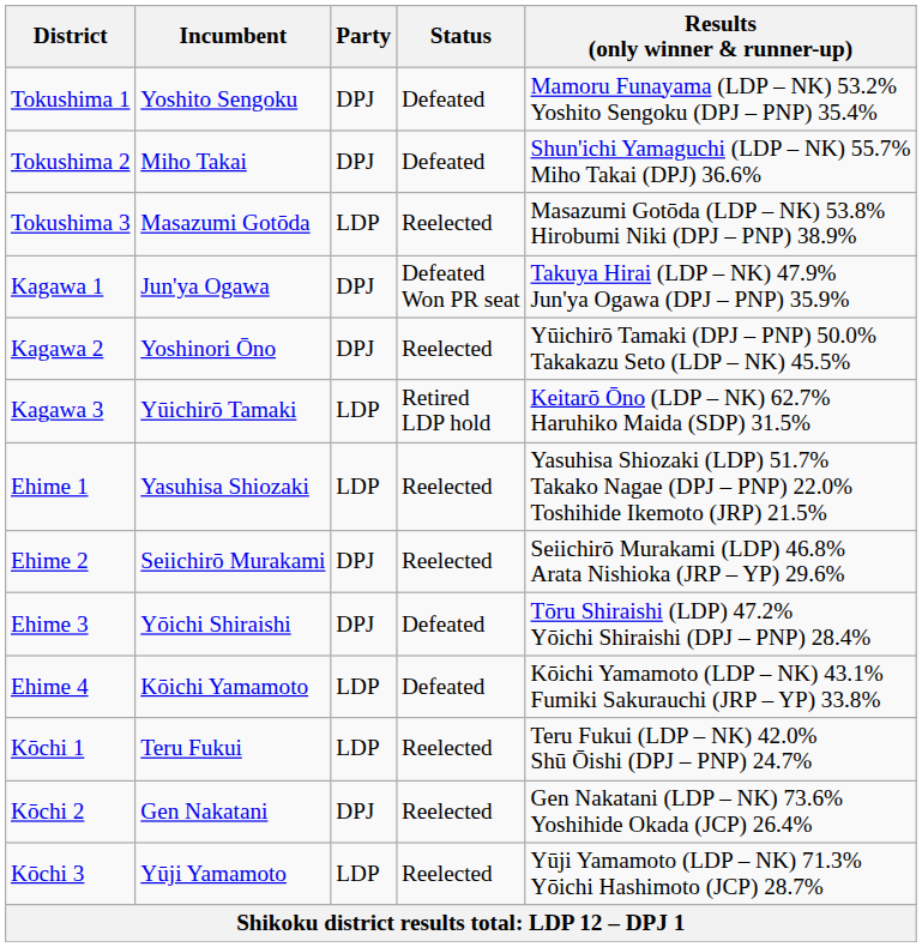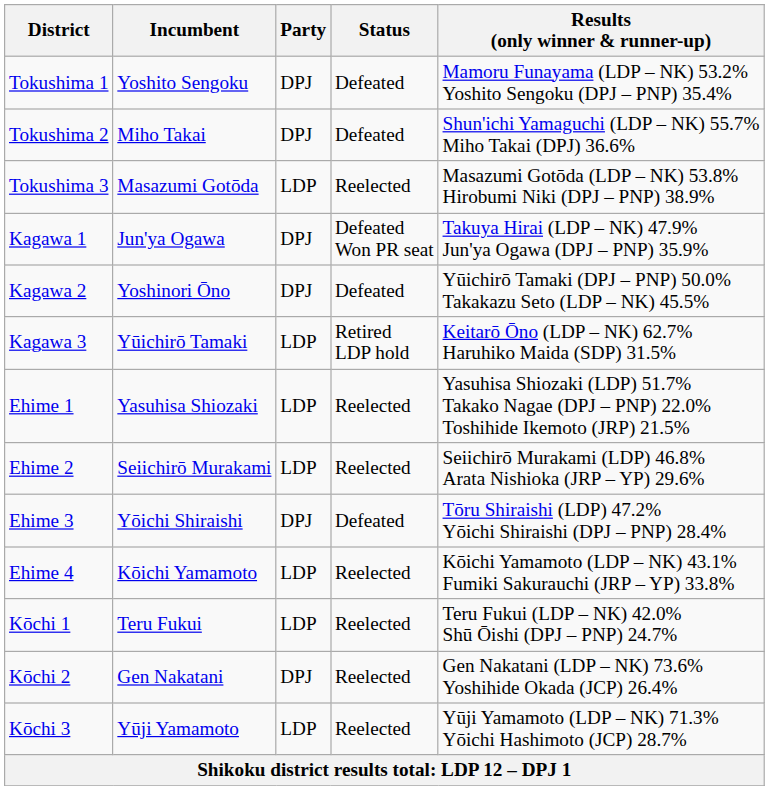 <table class="wikitable">
 <tr>
 <th>District</th>
 <th>Incumbent</th>
 <th>Party</th>
 <th>Status</th>
 <th>Results<br>(only winner & runner-up)</th>
 </tr>
 <tr>
 <td><a href='#'>Tokushima 1</a></td>
 <td><a href='#'>Yoshito Sengoku</a></td>
 <td>DPJ</td>
 <td>Defeated</td>
 <td><a href='#'>Mamoru Funayama</a> (LDP – NK) 53.2%<br>Yoshito Sengoku (DPJ – PNP) 35.4%</td>
 </tr>
 <tr>
 <td><a href='#'>Tokushima 2</a></td>
 <td><a href='#'>Miho Takai</a></td>
 <td>DPJ</td>
 <td>Defeated</td>
 <td><a href='#'>Shun'ichi Yamaguchi</a> (LDP – NK) 55.7%<br>Miho Takai (DPJ) 36.6%</td>
 </tr>
 <tr>
 <td><a href='#'>Tokushima 3</a></td>
 <td><a href='#'>Masazumi Gotōda</a></td>
 <td>LDP</td>
 <td>Reelected</td>
 <td>Masazumi Gotōda (LDP – NK) 53.8%<br>Hirobumi Niki (DPJ – PNP) 38.9%</td>
 </tr>
 <tr>
 <td><a href='#'>Kagawa 1</a></td>
 <td><a href='#'>Jun'ya Ogawa</a></td>
 <td>DPJ</td>
 <td>Defeated<br>Won PR seat</td>
 <td><a href='#'>Takuya Hirai</a> (LDP – NK) 47.9%<br>Jun'ya Ogawa (DPJ – PNP) 35.9%</td>
 </tr>
 <tr>
 <td><a href='#'>Kagawa 2</a></td>
 <td><a href='#'>Yoshinori Ōno</a></td>
 <td>DPJ</td>
-<td>Reelected</td>
+<td>Defeated</td>
 <td>Yūichirō Tamaki (DPJ – PNP) 50.0%<br>Takakazu Seto (LDP – NK) 45.5%</td>
 </tr>
 <tr>
 <td><a href='#'>Kagawa 3</a></td>
 <td><a href='#'>Yūichirō Tamaki</a></td>
 <td>LDP</td>
 <td>Retired<br>LDP hold</td>
 <td><a href='#'>Keitarō Ōno</a> (LDP – NK) 62.7%<br>Haruhiko Maida (SDP) 31.5%</td>
 </tr>
 <tr>
 <td><a href='#'>Ehime 1</a></td>
 <td><a href='#'>Yasuhisa Shiozaki</a></td>
 <td>LDP</td>
 <td>Reelected</td>
 <td>Yasuhisa Shiozaki (LDP) 51.7%<br>Takako Nagae (DPJ – PNP) 22.0%<br>Toshihide Ikemoto (JRP) 21.5%</td>
 </tr>
 <tr>
 <td><a href='#'>Ehime 2</a></td>
 <td><a href='#'>Seiichirō Murakami</a></td>
-<td>DPJ</td>
+<td>LDP</td>
 <td>Reelected</td>
 <td>Seiichirō Murakami (LDP) 46.8%<br>Arata Nishioka (JRP – YP) 29.6%</td>
 </tr>
 <tr>
 <td><a href='#'>Ehime 3</a></td>
 <td><a href='#'>Yōichi Shiraishi</a></td>
 <td>DPJ</td>
 <td>Defeated</td>
 <td><a href='#'>Tōru Shiraishi</a> (LDP) 47.2%<br>Yōichi Shiraishi (DPJ – PNP) 28.4%</td>
 </tr>
 <tr>
 <td><a href='#'>Ehime 4</a></td>
 <td><a href='#'>Kōichi Yamamoto</a></td>
 <td>LDP</td>
-<td>Defeated</td>
+<td>Reelected</td>
 <td>Kōichi Yamamoto (LDP – NK) 43.1%<br>Fumiki Sakurauchi (JRP – YP) 33.8%</td>
 </tr>
 <tr>
 <td><a href='#'>Kōchi 1</a></td>
 <td><a href='#'>Teru Fukui</a></td>
 <td>LDP</td>
 <td>Reelected</td>
 <td>Teru Fukui (LDP – NK) 42.0%<br>Shū Ōishi (DPJ – PNP) 24.7%</td>
 </tr>
 <tr>
 <td><a href='#'>Kōchi 2</a></td>
 <td><a href='#'>Gen Nakatani</a></td>
 <td>DPJ</td>
 <td>Reelected</td>
 <td>Gen Nakatani (LDP – NK) 73.6%<br>Yoshihide Okada (JCP) 26.4%</td>
 </tr>
 <tr>
 <td><a href='#'>Kōchi 3</a></td>
 <td><a href='#'>Yūji Yamamoto</a></td>
 <td>LDP</td>
 <td>Reelected</td>
 <td>Yūji Yamamoto (LDP – NK) 71.3%<br>Yōichi Hashimoto (JCP) 28.7%</td>
 </tr>
 <tr>
 <th colspan="5">Shikoku district results total: LDP 12 – DPJ 1</th>
 </tr>
 </table>
